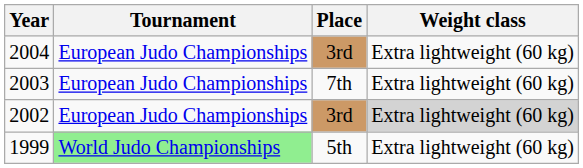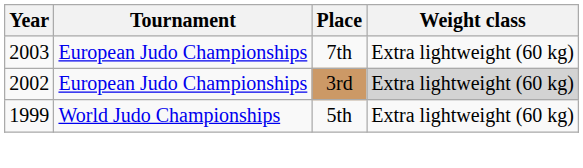 <table class=wikitable>
 <tr>
 <th>Year</th>
 <th>Tournament</th>
 <th>Place</th>
 <th>Weight class</th>
-</tr>
-<tr>
-<td>2004</td>
-<td><a href='#'>European Judo Championships</a></td>
-<td bgcolor="cc9966" align="center">3rd</td>
-<td>Extra lightweight (60 kg)</td>
 </tr>
 <tr>
 <td>2003</td>
 <td><a href='#'>European Judo Championships</a></td>
 <td align="center">7th</td>
 <td>Extra lightweight (60 kg)</td>
 </tr>
 <tr>
 <td>2002</td>
 <td><a href='#'>European Judo Championships</a></td>
 <td bgcolor="cc9966" align="center">3rd</td>
 <td style="background: lightgrey;">Extra lightweight (60 kg)</td>
 </tr>
 <tr>
 <td>1999</td>
-<td style="background: lightgreen;"><a href='#'>World Judo Championships</a></td>
+<td><a href='#'>World Judo Championships</a></td>
 <td align="center">5th</td>
 <td>Extra lightweight (60 kg)</td>
 </tr>
 </table>
